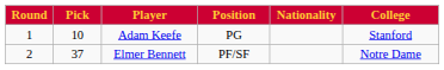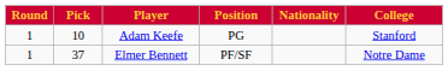 <table class="wikitable sortable sortable">
 <tr>
 <th style="background:#C03; color:#FC3" width="10%">Round</th>
 <th style="background:#C03; color:#FC3" width="10%">Pick</th>
 <th style="background:#C03; color:#FC3" width="20%">Player</th>
 <th style="background:#C03; color:#FC3" width="15%">Position</th>
 <th style="background:#C03; color:#FC3" width="15%">Nationality</th>
 <th style="background:#C03; color:#FC3" width="20%">College</th>
 </tr>
 <tr style="text-align: center">
 <td>1</td>
 <td>10</td>
 <td><a href='#'>Adam Keefe</a></td>
 <td>PG</td>
 <td></td>
 <td><a href='#'>Stanford</a></td>
 </tr>
 <tr style="text-align: center">
-<td>2</td>
+<td>1</td>
 <td>37</td>
 <td><a href='#'>Elmer Bennett</a></td>
 <td>PF/SF</td>
 <td></td>
 <td><a href='#'>Notre Dame</a></td>
 </tr>
 </table>
